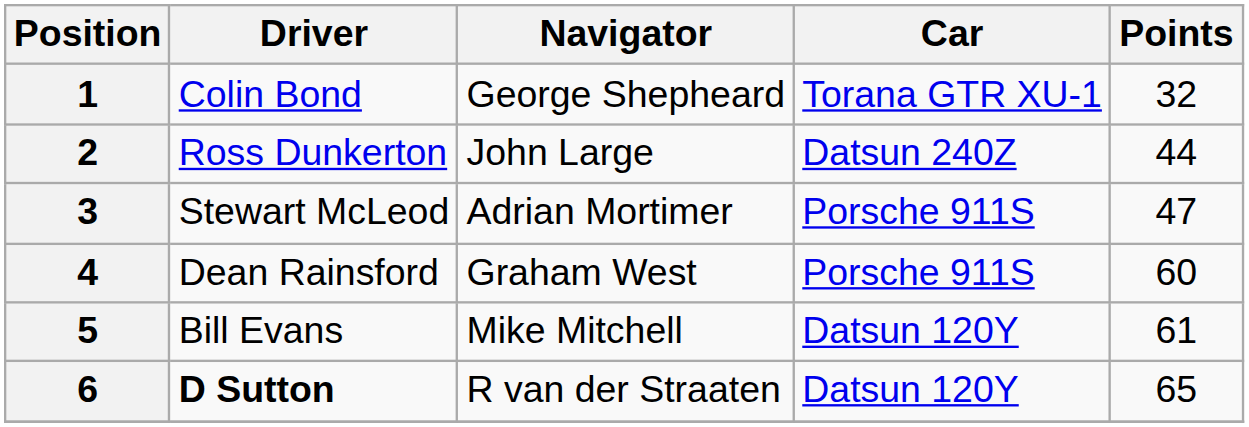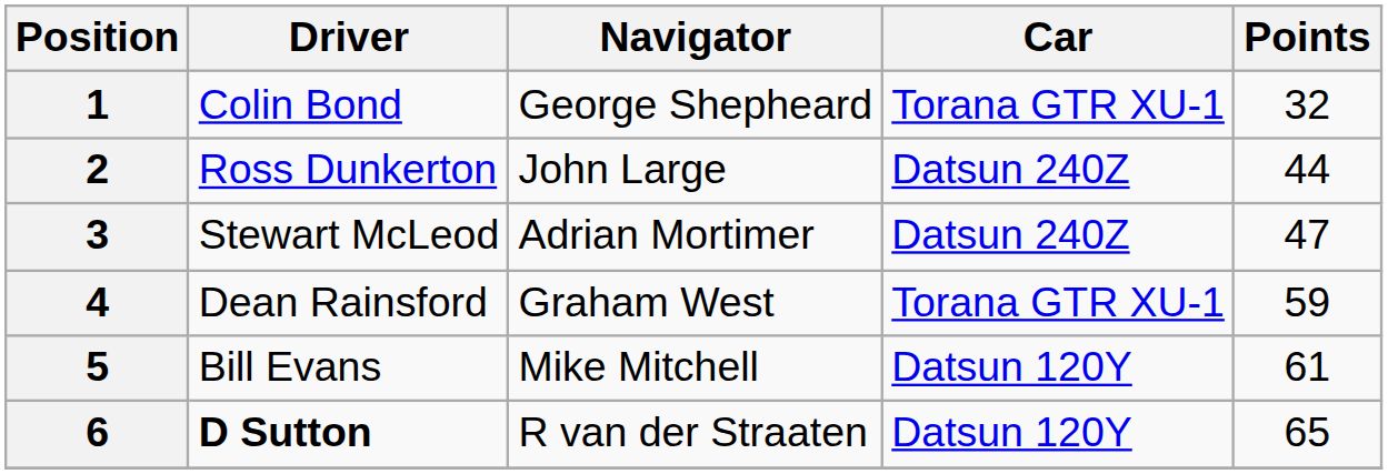 <table class="wikitable" border="1">
 <tr>
 <th>Position</th>
 <th>Driver</th>
 <th>Navigator</th>
 <th>Car</th>
 <th>Points</th>
 </tr>
 <tr>
 <th>1</th>
 <td><a href='#'>Colin Bond</a></td>
 <td>George Shepheard</td>
 <td><a href='#'>Torana GTR XU-1</a></td>
 <td align="center">32</td>
 </tr>
 <tr>
 <th>2</th>
 <td><a href='#'>Ross Dunkerton</a></td>
 <td>John Large</td>
 <td><a href='#'>Datsun 240Z</a></td>
 <td align="center">44</td>
 </tr>
 <tr>
 <th>3</th>
 <td>Stewart McLeod</td>
 <td>Adrian Mortimer</td>
-<td><a href='#'>Porsche 911S</a></td>
+<td><a href='#'>Datsun 240Z</a></td>
 <td align="center">47</td>
 </tr>
 <tr>
 <th>4</th>
 <td>Dean Rainsford</td>
 <td>Graham West</td>
-<td><a href='#'>Porsche 911S</a></td>
-<td align="center">60</td>
+<td><a href='#'>Torana GTR XU-1</a></td>
+<td align="center">59</td>
 </tr>
 <tr>
 <th>5</th>
 <td>Bill Evans</td>
 <td>Mike Mitchell</td>
 <td><a href='#'>Datsun 120Y</a></td>
 <td align="center">61</td>
 </tr>
 <tr>
 <th>6</th>
 <td><strong>D Sutton</strong></td>
 <td>R van der Straaten</td>
 <td><a href='#'>Datsun 120Y</a></td>
 <td align="center">65</td>
 </tr>
 <tr>
 </tr>
 </table>
